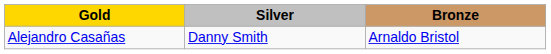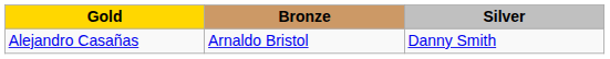 <table class="wikitable" style="text-align:left">
 <tr align="center">
 <td width=200 bgcolor=gold><strong>Gold</strong></td>
+<td width=200 bgcolor=CC9966><strong>Bronze</strong></td>
 <td width=200 bgcolor=silver><strong>Silver</strong></td>
-<td width=200 bgcolor=CC9966><strong>Bronze</strong></td>
 </tr>
 <tr>
 <td><a href='#'>Alejandro Casañas</a><br><em></em></td>
+<td><a href='#'>Arnaldo Bristol</a><br><em></em></td>
 <td><a href='#'>Danny Smith</a><br><em></em></td>
-<td><a href='#'>Arnaldo Bristol</a><br><em></em></td>
 </tr>
 </table>
